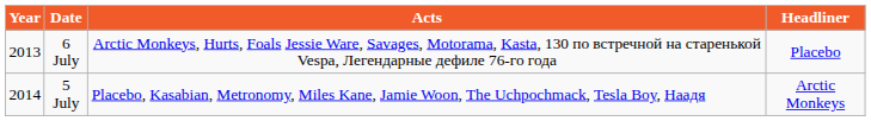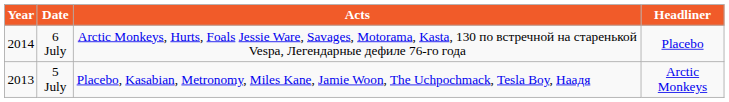 <table class="wikitable" style="text-align:center;">
 <tr>
 <th style="background:#f15b29; color: #ffffff;">Year</th>
 <th style="background:#f15b29; color: #ffffff;">Date</th>
 <th style="background:#f15b29; color: #ffffff;">Acts</th>
 <th style="background:#f15b29; color: #ffffff;">Headliner</th>
 </tr>
 <tr>
-<td>2013</td>
+<td>2014</td>
 <td>6 July</td>
 <td><a href='#'>Arctic Monkeys</a>, <a href='#'>Hurts</a>, <a href='#'>Foals</a> <a href='#'>Jessie Ware</a>, <a href='#'>Savages</a>, <a href='#'>Motorama</a>, <a href='#'>Kasta</a>, 130 по встречной на старенькой Vespa, Легендарные дефиле 76-го года</td>
 <td><a href='#'>Placebo</a></td>
 </tr>
 <tr>
-<td>2014</td>
+<td>2013</td>
 <td>5 July</td>
 <td style="text-align:left;"><a href='#'>Placebo</a>, <a href='#'>Kasabian</a>, <a href='#'>Metronomy</a>, <a href='#'>Miles Kane</a>, <a href='#'>Jamie Woon</a>, <a href='#'>The Uchpochmack</a>, <a href='#'>Tesla Boy</a>, <a href='#'>Наадя</a></td>
 <td><a href='#'>Arctic Monkeys</a></td>
 </tr>
 </table>
